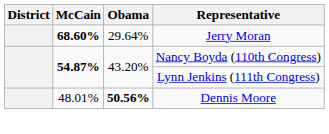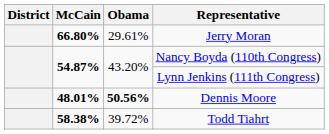 <table class="wikitable sortable">
 <tr>
 <th>District</th>
 <th>McCain</th>
 <th>Obama</th>
 <th class="unsortable">Representative</th>
 </tr>
 <tr align=center>
 <th></th>
-<td><strong>68.60%</strong></td>
-<td>29.64%</td>
+<td><strong>66.80%</strong></td>
+<td>29.61%</td>
 <td><a href='#'>Jerry Moran</a></td>
 </tr>
 <tr align=center>
 <th rowspan=2 ></th>
 <td rowspan=2><strong>54.87%</strong></td>
 <td rowspan=2>43.20%</td>
 <td><a href='#'>Nancy Boyda</a> (<a href='#'>110th Congress</a>)</td>
 </tr>
 <tr align=center>
 <td><a href='#'>Lynn Jenkins</a> (<a href='#'>111th Congress</a>)</td>
 </tr>
 <tr align=center>
 <th></th>
-<td>48.01%</td>
+<td><strong>48.01%</strong></td>
 <td><strong>50.56%</strong></td>
 <td><a href='#'>Dennis Moore</a></td>
 </tr>
+<tr align=center>
+<th></th>
+<td><strong>58.38%</strong></td>
+<td>39.72%</td>
+<td><a href='#'>Todd Tiahrt</a></td>
+</tr>
 </table>
